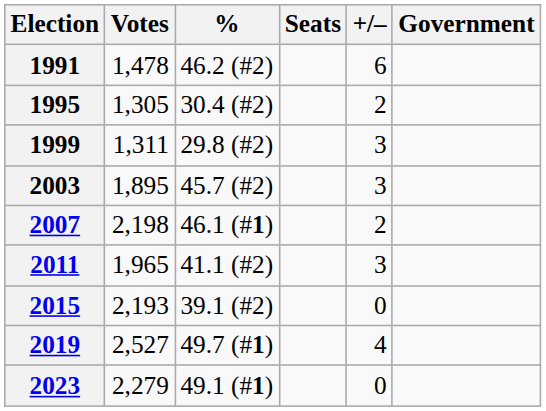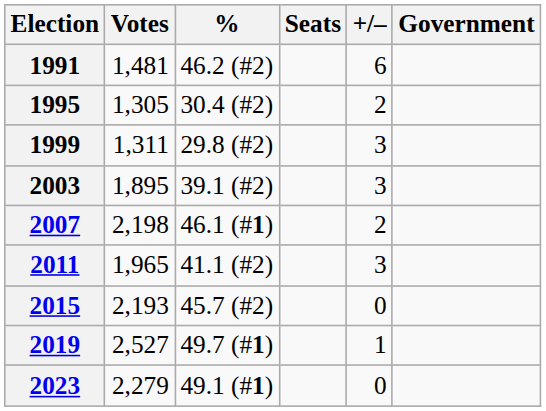 <table class=wikitable style="text-align: right;">
 <tr>
 <th>Election</th>
 <th>Votes</th>
 <th>%</th>
 <th>Seats</th>
 <th>+/–</th>
 <th>Government</th>
 </tr>
 <tr>
 <th>1991</th>
-<td>1,478</td>
+<td>1,481</td>
 <td>46.2 (#2)</td>
 <td></td>
 <td>6</td>
 <td></td>
 </tr>
 <tr>
 <th>1995</th>
 <td>1,305</td>
 <td>30.4 (#2)</td>
 <td></td>
 <td>2</td>
 <td></td>
 </tr>
 <tr>
 <th>1999</th>
 <td>1,311</td>
 <td>29.8 (#2)</td>
 <td></td>
 <td>3</td>
 <td></td>
 </tr>
 <tr>
 <th>2003</th>
 <td>1,895</td>
-<td>45.7 (#2)</td>
+<td>39.1 (#2)</td>
 <td></td>
 <td>3</td>
 <td></td>
 </tr>
 <tr>
 <th><a href='#'>2007</a></th>
 <td>2,198</td>
 <td>46.1 (#<strong>1</strong>)</td>
 <td></td>
 <td>2</td>
 <td></td>
 </tr>
 <tr>
 <th><a href='#'>2011</a></th>
 <td>1,965</td>
 <td>41.1 (#2)</td>
 <td></td>
 <td>3</td>
 <td></td>
 </tr>
 <tr>
 <th><a href='#'>2015</a></th>
 <td>2,193</td>
-<td>39.1 (#2)</td>
+<td>45.7 (#2)</td>
 <td></td>
 <td>0</td>
 <td></td>
 </tr>
 <tr>
 <th><a href='#'>2019</a></th>
 <td>2,527</td>
 <td>49.7 (#<strong>1</strong>)</td>
 <td></td>
-<td>4</td>
+<td>1</td>
 <td></td>
 </tr>
 <tr>
 <th><a href='#'>2023</a></th>
 <td>2,279</td>
 <td>49.1 (#<strong>1</strong>)</td>
 <td></td>
 <td>0</td>
 <td></td>
 </tr>
 </table>
